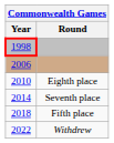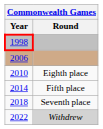 <table class="wikitable" style="text-align: center; font-size: 90%;">
 <tr>
 <th colspan="8"><a href='#'>Commonwealth Games</a></th>
 </tr>
 <tr>
 <th>Year</th>
 <th>Round</th>
 </tr>
 <tr bgcolor=silver>
 <td style="border: 3px solid red"> <a href='#'>1998</a></td>
 <td></td>
 </tr>
 <tr bgcolor=#CFAA88>
 <td> <a href='#'>2006</a></td>
 <td></td>
 </tr>
 <tr>
 <td> <a href='#'>2010</a></td>
 <td>Eighth place</td>
 </tr>
 <tr>
 <td> <a href='#'>2014</a></td>
+<td>Fifth place</td>
+</tr>
+<tr>
+<td> <a href='#'>2018</a></td>
 <td>Seventh place</td>
 </tr>
 <tr>
-<td> <a href='#'>2018</a></td>
-<td>Fifth place</td>
-</tr>
-<tr>
 <td> <a href='#'>2022</a></td>
-<td><em>Withdrew</em></td>
+<td style="background: lightgrey;"><em>Withdrew</em></td>
 </tr>
 </table>
